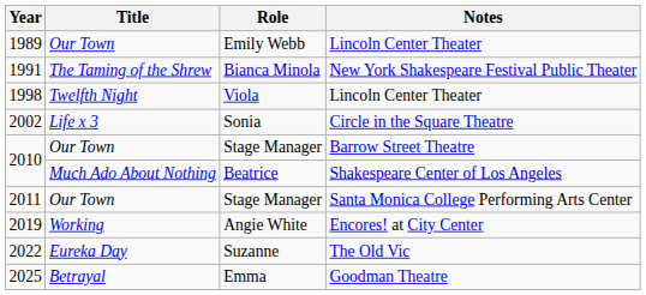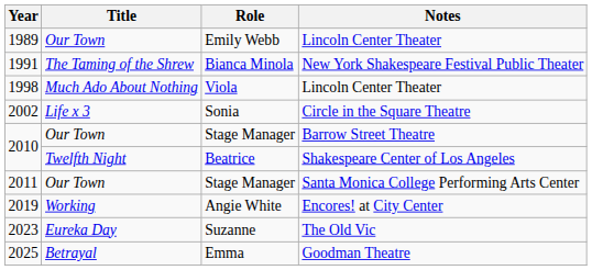 <table class="wikitable sortable">
 <tr>
 <th>Year</th>
 <th>Title</th>
 <th>Role</th>
 <th class="unsortable">Notes</th>
 </tr>
 <tr>
 <td>1989</td>
 <td><em><a href='#'>Our Town</a></em></td>
 <td>Emily Webb</td>
 <td><a href='#'>Lincoln Center Theater</a></td>
 </tr>
 <tr>
 <td>1991</td>
 <td><em><a href='#'>The Taming of the Shrew</a></em></td>
 <td><a href='#'>Bianca Minola</a></td>
 <td><a href='#'>New York Shakespeare Festival Public Theater</a></td>
 </tr>
 <tr>
 <td>1998</td>
-<td><em><a href='#'>Twelfth Night</a></em></td>
+<td><em><a href='#'>Much Ado About Nothing</a></em></td>
 <td><a href='#'>Viola</a></td>
 <td>Lincoln Center Theater</td>
 </tr>
 <tr>
 <td>2002</td>
 <td><em><a href='#'>Life x 3</a></em></td>
 <td>Sonia</td>
 <td><a href='#'>Circle in the Square Theatre</a></td>
 </tr>
 <tr>
 <td rowspan="2">2010</td>
 <td><em>Our Town</em></td>
 <td>Stage Manager</td>
 <td><a href='#'>Barrow Street Theatre</a></td>
 </tr>
 <tr>
-<td><em><a href='#'>Much Ado About Nothing</a></em></td>
+<td><em><a href='#'>Twelfth Night</a></em></td>
 <td><a href='#'>Beatrice</a></td>
 <td><a href='#'>Shakespeare Center of Los Angeles</a></td>
 </tr>
 <tr>
 <td>2011</td>
 <td><em>Our Town</em></td>
 <td>Stage Manager</td>
 <td><a href='#'>Santa Monica College</a> Performing Arts Center</td>
 </tr>
 <tr>
 <td>2019</td>
 <td><em><a href='#'>Working</a></em></td>
 <td>Angie White</td>
 <td><a href='#'>Encores!</a> at <a href='#'>City Center</a></td>
 </tr>
 <tr>
-<td>2022</td>
+<td>2023</td>
 <td><em><a href='#'>Eureka Day</a></em></td>
 <td>Suzanne</td>
 <td><a href='#'>The Old Vic</a></td>
 </tr>
 <tr>
 <td>2025</td>
 <td><em><a href='#'>Betrayal</a></em></td>
 <td>Emma</td>
 <td><a href='#'>Goodman Theatre</a></td>
 </tr>
 </table>
